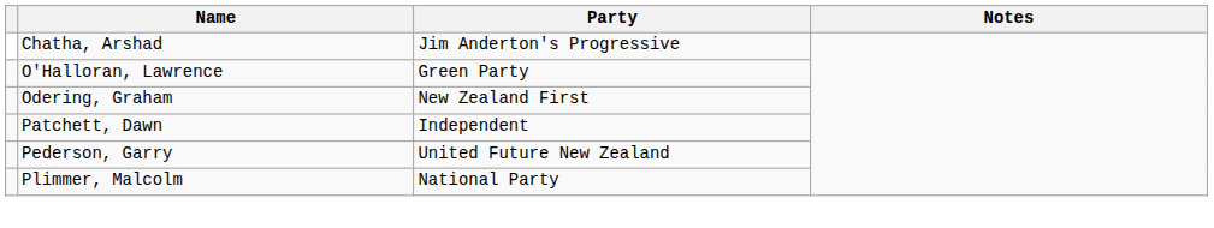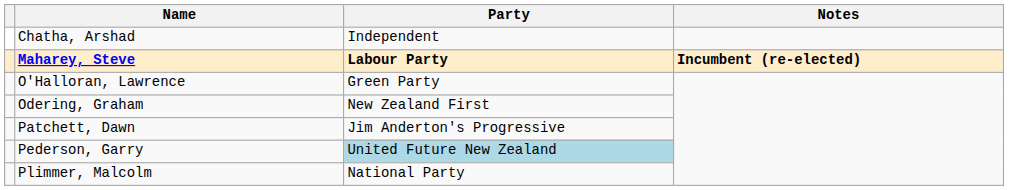 <table class="wikitable" width="70%" style="font-size:95%;">
 <tr>
 <th width=1%></th>
 <th width=33%>Name</th>
 <th width=33%>Party</th>
 <th width=33%>Notes</th>
 </tr>
 <tr -->
 <td bgcolor=#ffffff></td>
 <td>Chatha, Arshad</td>
-<td>Jim Anderton's Progressive</td>
+<td>Independent</td>
+</tr>
+<tr ---- bgcolor=#FFEECC>
+<td bgcolor=></td>
+<td><strong><a href='#'>Maharey, Steve</a></strong></td>
+<td><strong>Labour Party</strong></td>
+<td><strong>Incumbent (re-elected)</strong></td>
 </tr>
 <tr -->
 <td bgcolor=></td>
 <td>O'Halloran, Lawrence</td>
 <td>Green Party</td>
 </tr>
 <tr -->
 <td bgcolor=></td>
 <td>Odering, Graham</td>
 <td>New Zealand First</td>
 </tr>
 <tr -->
 <td bgcolor=></td>
 <td>Patchett, Dawn</td>
-<td>Independent</td>
+<td>Jim Anderton's Progressive</td>
 </tr>
 <tr -->
 <td bgcolor=></td>
 <td>Pederson, Garry</td>
-<td>United Future New Zealand</td>
+<td style="background: lightblue;">United Future New Zealand</td>
 </tr>
 <tr -->
 <td bgcolor=></td>
 <td>Plimmer, Malcolm</td>
 <td>National Party</td>
 </tr>
 </table>
